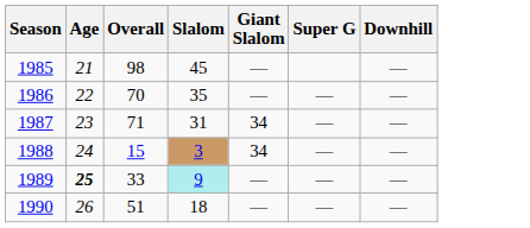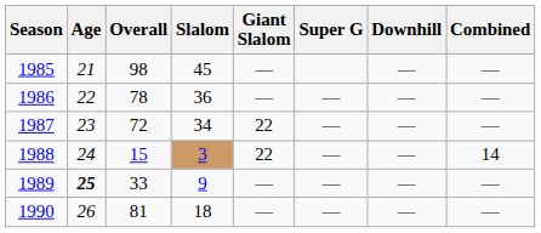 <table class=wikitable style="text-align:center">
 <tr>
 <th>Season</th>
 <th>Age</th>
 <th>Overall</th>
 <th>Slalom</th>
 <th>Giant<br>Slalom</th>
 <th>Super G</th>
 <th>Downhill</th>
+<th>Combined</th>
 </tr>
 <tr>
 <td><a href='#'>1985</a></td>
 <td><em>21</em></td>
 <td>98</td>
 <td>45</td>
 <td>—</td>
 <td></td>
 <td>—</td>
+<td>—</td>
 </tr>
 <tr>
 <td><a href='#'>1986</a></td>
 <td><em>22</em></td>
-<td>70</td>
-<td>35</td>
+<td>78</td>
+<td>36</td>
+<td>—</td>
 <td>—</td>
 <td>—</td>
 <td>—</td>
 </tr>
 <tr>
 <td><a href='#'>1987</a></td>
 <td><em>23</em></td>
-<td>71</td>
-<td>31</td>
+<td>72</td>
 <td>34</td>
+<td>22</td>
+<td>—</td>
 <td>—</td>
 <td>—</td>
 </tr>
 <tr>
 <td><a href='#'>1988</a></td>
 <td><em>24</em></td>
 <td><a href='#'>15</a></td>
 <td style="background:#c96;"><a href='#'>3</a></td>
-<td>34</td>
+<td>22</td>
 <td>—</td>
 <td>—</td>
+<td>14</td>
 </tr>
 <tr>
 <td><a href='#'>1989</a></td>
 <td><strong><em>25</em></strong></td>
 <td>33</td>
-<td style="background: paleturquoise;"><a href='#'>9</a></td>
+<td><a href='#'>9</a></td>
+<td>—</td>
 <td>—</td>
 <td>—</td>
 <td>—</td>
 </tr>
 <tr>
 <td><a href='#'>1990</a></td>
 <td><em>26</em></td>
-<td>51</td>
+<td>81</td>
 <td>18</td>
+<td>—</td>
 <td>—</td>
 <td>—</td>
 <td>—</td>
 </tr>
 </table>
